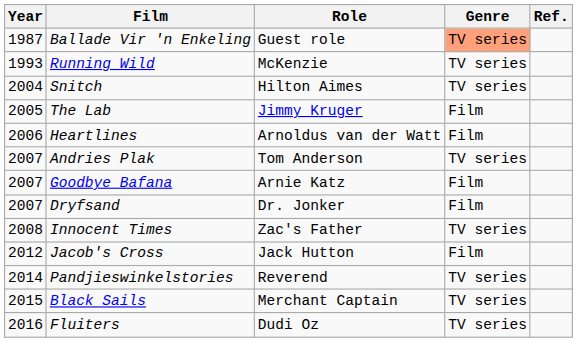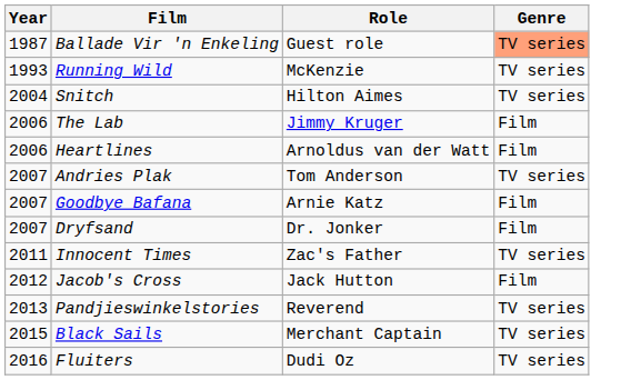 <table class="wikitable">
 <tr>
 <th>Year</th>
 <th>Film</th>
 <th>Role</th>
 <th>Genre</th>
-<th>Ref.</th>
 </tr>
 <tr>
 <td>1987</td>
 <td><em>Ballade Vir 'n Enkeling</em></td>
 <td>Guest role</td>
 <td style="background: lightsalmon;">TV series</td>
-<td></td>
 </tr>
 <tr>
 <td>1993</td>
 <td><em><a href='#'>Running Wild</a></em></td>
 <td>McKenzie</td>
 <td>TV series</td>
-<td></td>
 </tr>
 <tr>
 <td>2004</td>
 <td><em>Snitch</em></td>
 <td>Hilton Aimes</td>
 <td>TV series</td>
-<td></td>
 </tr>
 <tr>
-<td>2005</td>
+<td>2006</td>
 <td><em>The Lab</em></td>
 <td><a href='#'>Jimmy Kruger</a></td>
 <td>Film</td>
-<td></td>
 </tr>
 <tr>
 <td>2006</td>
 <td><em>Heartlines</em></td>
 <td>Arnoldus van der Watt</td>
 <td>Film</td>
-<td></td>
 </tr>
 <tr>
 <td>2007</td>
 <td><em>Andries Plak</em></td>
 <td>Tom Anderson</td>
 <td>TV series</td>
-<td></td>
 </tr>
 <tr>
 <td>2007</td>
 <td><em><a href='#'>Goodbye Bafana</a></em></td>
 <td>Arnie Katz</td>
 <td>Film</td>
-<td></td>
 </tr>
 <tr>
 <td>2007</td>
 <td><em>Dryfsand</em></td>
 <td>Dr. Jonker</td>
 <td>Film</td>
-<td></td>
 </tr>
 <tr>
-<td>2008</td>
+<td>2011</td>
 <td><em>Innocent Times</em></td>
 <td>Zac's Father</td>
 <td>TV series</td>
-<td></td>
 </tr>
 <tr>
 <td>2012</td>
 <td><em>Jacob's Cross</em></td>
 <td>Jack Hutton</td>
 <td>Film</td>
-<td></td>
 </tr>
 <tr>
-<td>2014</td>
+<td>2013</td>
 <td><em>Pandjieswinkelstories</em></td>
 <td>Reverend</td>
 <td>TV series</td>
-<td></td>
 </tr>
 <tr>
 <td>2015</td>
 <td><em><a href='#'>Black Sails</a></em></td>
 <td>Merchant Captain</td>
 <td>TV series</td>
-<td></td>
 </tr>
 <tr>
 <td>2016</td>
 <td><em>Fluiters</em></td>
 <td>Dudi Oz</td>
 <td>TV series</td>
-<td></td>
 </tr>
 </table>
